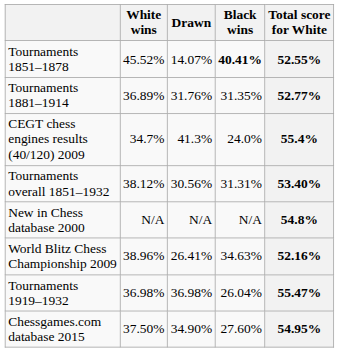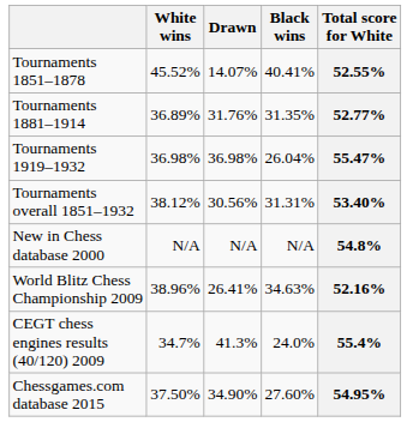 <table class="wikitable" style="float:right; margin:0 00.5em 1em">
 <tr>
 <th></th>
 <th>White<br>wins</th>
 <th>Drawn</th>
 <th>Black<br>wins</th>
 <th>Total score<br>for White</th>
 </tr>
 <tr>
 <td align="left">Tournaments<br>1851–1878</td>
 <td align="right">45.52%</td>
 <td align="right">14.07%</td>
-<td align="right"><strong>40.41%</strong></td>
+<td align="right">40.41%</td>
 <th align="right">52.55%</th>
 </tr>
 <tr>
 <td align="left">Tournaments<br>1881–1914</td>
 <td align="right">36.89%</td>
 <td align="right">31.76%</td>
 <td align="right">31.35%</td>
 <th align="right">52.77%</th>
 </tr>
 <tr>
-<td align="left">CEGT chess<br>engines results<br>(40/120) 2009</td>
-<td align="right">34.7%</td>
-<td align="right">41.3%</td>
-<td align="right">24.0%</td>
-<th align="right">55.4%</th>
+<td align="left">Tournaments<br>1919–1932</td>
+<td align="right">36.98%</td>
+<td align="right">36.98%</td>
+<td align="right">26.04%</td>
+<th align="right">55.47%</th>
 </tr>
 <tr>
 <td align="left">Tournaments<br>overall 1851–1932</td>
 <td align="right">38.12%</td>
 <td align="right">30.56%</td>
 <td align="right">31.31%</td>
 <th align="right">53.40%</th>
 </tr>
 <tr>
 <td align="left">New in Chess<br>database 2000</td>
 <td align="right">N/A</td>
 <td align="right">N/A</td>
 <td align="right">N/A</td>
 <th align="right">54.8%</th>
 </tr>
 <tr>
 <td align="left">World Blitz Chess<br>Championship 2009</td>
 <td align="right">38.96%</td>
 <td align="right">26.41%</td>
 <td align="right">34.63%</td>
 <th align="right">52.16%</th>
 </tr>
 <tr>
-<td align="left">Tournaments<br>1919–1932</td>
-<td align="right">36.98%</td>
-<td align="right">36.98%</td>
-<td align="right">26.04%</td>
-<th align="right">55.47%</th>
+<td align="left">CEGT chess<br>engines results<br>(40/120) 2009</td>
+<td align="right">34.7%</td>
+<td align="right">41.3%</td>
+<td align="right">24.0%</td>
+<th align="right">55.4%</th>
 </tr>
 <tr>
 <td align="left">Chessgames.com<br>database 2015</td>
 <td align="right">37.50%</td>
 <td align="right">34.90%</td>
 <td align="right">27.60%</td>
 <th align="right">54.95%</th>
 </tr>
 </table>
